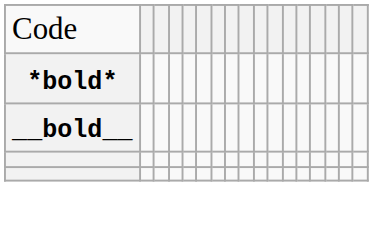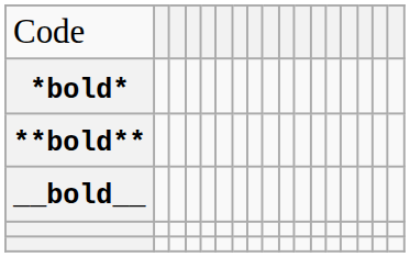 <table class="wikitable sortable">
 <tr>
 <td>Code</td>
 <th></th>
 <th></th>
 <th></th>
 <th></th>
 <th></th>
 <th></th>
 <th></th>
 <th></th>
 <th></th>
 <th></th>
 <th></th>
 <th></th>
 <th></th>
 <th></th>
 <th></th>
 <th></th>
 </tr>
 <tr>
 <th><code>*bold*</code></th>
+<td></td>
+<td></td>
+<td></td>
+<td></td>
+<td></td>
+<td></td>
+<td></td>
+<td></td>
+<td></td>
+<td></td>
+<td></td>
+<td></td>
+<td></td>
+<td></td>
+<td></td>
+<td></td>
+</tr>
+<tr>
+<th><code>**bold**</code></th>
 <td></td>
 <td></td>
 <td></td>
 <td></td>
 <td></td>
 <td></td>
 <td></td>
 <td></td>
 <td></td>
 <td></td>
 <td></td>
 <td></td>
 <td></td>
 <td></td>
 <td></td>
 <td></td>
 </tr>
 <tr>
 <th><code>__bold__</code></th>
 <td></td>
 <td></td>
 <td></td>
 <td></td>
 <td></td>
 <td></td>
 <td></td>
 <td></td>
 <td></td>
 <td></td>
 <td></td>
 <td></td>
 <td></td>
 <td></td>
 <td></td>
 <td></td>
 </tr>
 <tr>
 <th><code></code></th>
 <td></td>
 <td></td>
 <td></td>
 <td></td>
 <td></td>
 <td></td>
 <td></td>
 <td></td>
 <td></td>
 <td></td>
 <td></td>
 <td></td>
 <td></td>
 <td></td>
 <td></td>
 <td></td>
 </tr>
 <tr>
 <th><code></code></th>
 <td></td>
 <td></td>
 <td></td>
 <td></td>
 <td></td>
 <td></td>
 <td></td>
 <td></td>
 <td></td>
 <td></td>
 <td></td>
 <td></td>
 <td></td>
 <td></td>
 <td></td>
 <td></td>
 </tr>
 </table>
